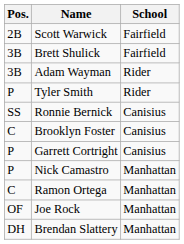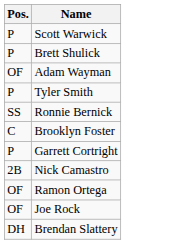 <table class=wikitable>
 <tr>
 <th>Pos.</th>
 <th>Name</th>
-<th>School</th>
 </tr>
 <tr>
-<td>2B</td>
+<td>P</td>
 <td>Scott Warwick</td>
-<td>Fairfield</td>
 </tr>
 <tr>
-<td>3B</td>
+<td>P</td>
 <td>Brett Shulick</td>
-<td>Fairfield</td>
 </tr>
 <tr>
-<td>3B</td>
+<td>OF</td>
 <td>Adam Wayman</td>
-<td>Rider</td>
 </tr>
 <tr>
 <td>P</td>
 <td>Tyler Smith</td>
-<td>Rider</td>
 </tr>
 <tr>
 <td>SS</td>
 <td>Ronnie Bernick</td>
-<td>Canisius</td>
 </tr>
 <tr>
 <td>C</td>
 <td>Brooklyn Foster</td>
-<td>Canisius</td>
 </tr>
 <tr>
 <td>P</td>
 <td>Garrett Cortright</td>
-<td>Canisius</td>
 </tr>
 <tr>
-<td>P</td>
+<td>2B</td>
 <td>Nick Camastro</td>
-<td>Manhattan</td>
 </tr>
 <tr>
-<td>C</td>
+<td>OF</td>
 <td>Ramon Ortega</td>
-<td>Manhattan</td>
 </tr>
 <tr>
 <td>OF</td>
 <td>Joe Rock</td>
-<td>Manhattan</td>
 </tr>
 <tr>
 <td>DH</td>
 <td>Brendan Slattery</td>
-<td>Manhattan</td>
 </tr>
 </table>
